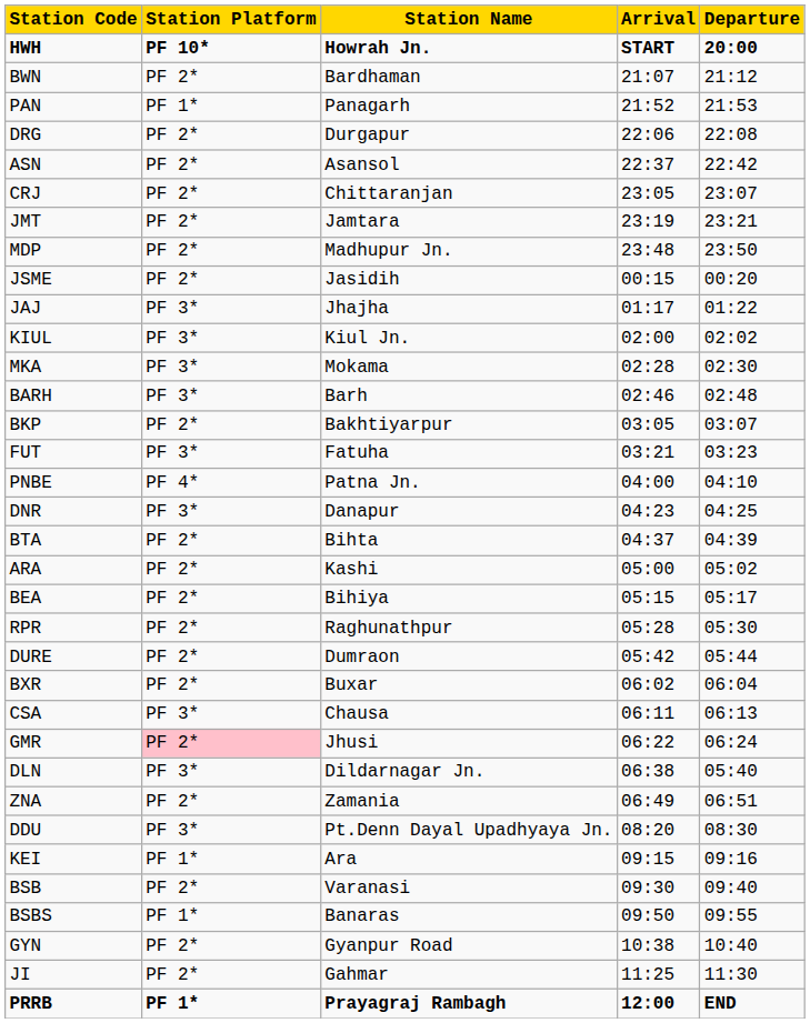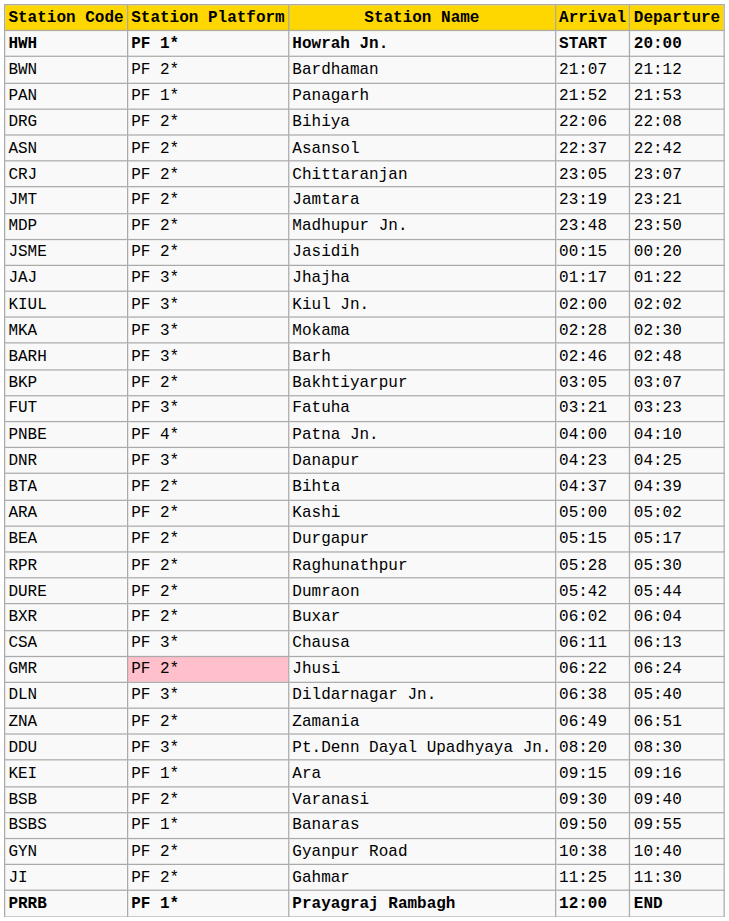 <table class="wikitable">
 <tr>
 <th style="background:gold;">Station Code</th>
 <th style="background:gold;">Station Platform</th>
 <th style="background:gold;">Station Name</th>
 <th style="background:gold;">Arrival</th>
 <th style="background:gold;">Departure</th>
 </tr>
 <tr>
 <td><strong>HWH</strong></td>
-<td><strong>PF 10*</strong></td>
+<td><strong>PF 1*</strong></td>
 <td><strong>Howrah Jn.</strong></td>
 <td><strong>START</strong></td>
 <td><strong>20:00</strong></td>
 </tr>
 <tr>
 <td>BWN</td>
 <td>PF 2*</td>
 <td>Bardhaman</td>
 <td>21:07</td>
 <td>21:12</td>
 </tr>
 <tr>
 <td>PAN</td>
 <td>PF 1*</td>
 <td>Panagarh</td>
 <td>21:52</td>
 <td>21:53</td>
 </tr>
 <tr>
 <td>DRG</td>
 <td>PF 2*</td>
-<td>Durgapur</td>
+<td>Bihiya</td>
 <td>22:06</td>
 <td>22:08</td>
 </tr>
 <tr>
 <td>ASN</td>
 <td>PF 2*</td>
 <td>Asansol</td>
 <td>22:37</td>
 <td>22:42</td>
 </tr>
 <tr>
 <td>CRJ</td>
 <td>PF 2*</td>
 <td>Chittaranjan</td>
 <td>23:05</td>
 <td>23:07</td>
 </tr>
 <tr>
 <td>JMT</td>
 <td>PF 2*</td>
 <td>Jamtara</td>
 <td>23:19</td>
 <td>23:21</td>
 </tr>
 <tr>
 <td>MDP</td>
 <td>PF 2*</td>
 <td>Madhupur Jn.</td>
 <td>23:48</td>
 <td>23:50</td>
 </tr>
 <tr>
 <td>JSME</td>
 <td>PF 2*</td>
 <td>Jasidih</td>
 <td>00:15</td>
 <td>00:20</td>
 </tr>
 <tr>
 <td>JAJ</td>
 <td>PF 3*</td>
 <td>Jhajha</td>
 <td>01:17</td>
 <td>01:22</td>
 </tr>
 <tr>
 <td>KIUL</td>
 <td>PF 3*</td>
 <td>Kiul Jn.</td>
 <td>02:00</td>
 <td>02:02</td>
 </tr>
 <tr>
 <td>MKA</td>
 <td>PF 3*</td>
 <td>Mokama</td>
 <td>02:28</td>
 <td>02:30</td>
 </tr>
 <tr>
 <td>BARH</td>
 <td>PF 3*</td>
 <td>Barh</td>
 <td>02:46</td>
 <td>02:48</td>
 </tr>
 <tr>
 <td>BKP</td>
 <td>PF 2*</td>
 <td>Bakhtiyarpur</td>
 <td>03:05</td>
 <td>03:07</td>
 </tr>
 <tr>
 <td>FUT</td>
 <td>PF 3*</td>
 <td>Fatuha</td>
 <td>03:21</td>
 <td>03:23</td>
 </tr>
 <tr>
 <td>PNBE</td>
 <td>PF 4*</td>
 <td>Patna Jn.</td>
 <td>04:00</td>
 <td>04:10</td>
 </tr>
 <tr>
 <td>DNR</td>
 <td>PF 3*</td>
 <td>Danapur</td>
 <td>04:23</td>
 <td>04:25</td>
 </tr>
 <tr>
 <td>BTA</td>
 <td>PF 2*</td>
 <td>Bihta</td>
 <td>04:37</td>
 <td>04:39</td>
 </tr>
 <tr>
 <td>ARA</td>
 <td>PF 2*</td>
 <td>Kashi</td>
 <td>05:00</td>
 <td>05:02</td>
 </tr>
 <tr>
 <td>BEA</td>
 <td>PF 2*</td>
-<td>Bihiya</td>
+<td>Durgapur</td>
 <td>05:15</td>
 <td>05:17</td>
 </tr>
 <tr>
 <td>RPR</td>
 <td>PF 2*</td>
 <td>Raghunathpur</td>
 <td>05:28</td>
 <td>05:30</td>
 </tr>
 <tr>
 <td>DURE</td>
 <td>PF 2*</td>
 <td>Dumraon</td>
 <td>05:42</td>
 <td>05:44</td>
 </tr>
 <tr>
 <td>BXR</td>
 <td>PF 2*</td>
 <td>Buxar</td>
 <td>06:02</td>
 <td>06:04</td>
 </tr>
 <tr>
 <td>CSA</td>
 <td>PF 3*</td>
 <td>Chausa</td>
 <td>06:11</td>
 <td>06:13</td>
 </tr>
 <tr>
 <td>GMR</td>
 <td style="background: pink;">PF 2*</td>
 <td>Jhusi</td>
 <td>06:22</td>
 <td>06:24</td>
 </tr>
 <tr>
 <td>DLN</td>
 <td>PF 3*</td>
 <td>Dildarnagar Jn.</td>
 <td>06:38</td>
 <td>05:40</td>
 </tr>
 <tr>
 <td>ZNA</td>
 <td>PF 2*</td>
 <td>Zamania</td>
 <td>06:49</td>
 <td>06:51</td>
 </tr>
 <tr>
 <td>DDU</td>
 <td>PF 3*</td>
 <td>Pt.Denn Dayal Upadhyaya Jn.</td>
 <td>08:20</td>
 <td>08:30</td>
 </tr>
 <tr>
 <td>KEI</td>
 <td>PF 1*</td>
 <td>Ara</td>
 <td>09:15</td>
 <td>09:16</td>
 </tr>
 <tr>
 <td>BSB</td>
 <td>PF 2*</td>
 <td>Varanasi</td>
 <td>09:30</td>
 <td>09:40</td>
 </tr>
 <tr>
 <td>BSBS</td>
 <td>PF 1*</td>
 <td>Banaras</td>
 <td>09:50</td>
 <td>09:55</td>
 </tr>
 <tr>
 <td>GYN</td>
 <td>PF 2*</td>
 <td>Gyanpur Road</td>
 <td>10:38</td>
 <td>10:40</td>
 </tr>
 <tr>
 <td>JI</td>
 <td>PF 2*</td>
 <td>Gahmar</td>
 <td>11:25</td>
 <td>11:30</td>
 </tr>
 <tr>
 <td><strong>PRRB</strong></td>
 <td><strong>PF 1*</strong></td>
 <td><strong>Prayagraj Rambagh</strong></td>
 <td><strong>12:00</strong></td>
 <td><strong>END</strong></td>
 </tr>
 <tr>
 </tr>
 </table>
